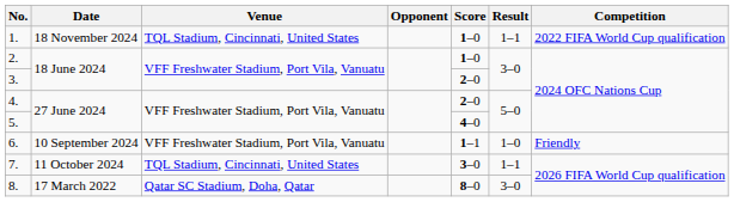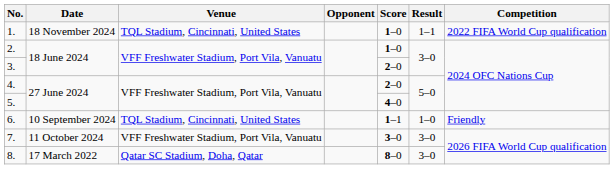 <table class="wikitable" style="font-size:100%;">
 <tr>
 <th>No.</th>
 <th>Date</th>
 <th>Venue</th>
 <th>Opponent</th>
 <th>Score</th>
 <th>Result</th>
 <th>Competition</th>
 </tr>
 <tr>
 <td>1.</td>
 <td>18 November 2024</td>
 <td><a href='#'>TQL Stadium</a>, <a href='#'>Cincinnati</a>, <a href='#'>United States</a></td>
 <td></td>
 <td align=center><strong>1</strong>–0</td>
 <td align=center>1–1</td>
 <td><a href='#'>2022 FIFA World Cup qualification</a></td>
 </tr>
 <tr>
 <td>2.</td>
 <td rowspan=2>18 June 2024</td>
 <td rowspan=2><a href='#'>VFF Freshwater Stadium</a>, <a href='#'>Port Vila</a>, <a href='#'>Vanuatu</a></td>
 <td rowspan=2></td>
 <td align=center><strong>1</strong>–0</td>
 <td rowspan=2 align=center>3–0</td>
 <td rowspan=4><a href='#'>2024 OFC Nations Cup</a></td>
 </tr>
 <tr>
 <td>3.</td>
 <td align=center><strong>2</strong>–0</td>
 </tr>
 <tr>
 <td>4.</td>
 <td rowspan=2>27 June 2024</td>
 <td rowspan=2>VFF Freshwater Stadium, Port Vila, Vanuatu</td>
 <td rowspan=2></td>
 <td align=center><strong>2</strong>–0</td>
 <td rowspan=2 align=center>5–0</td>
 </tr>
 <tr>
 <td>5.</td>
 <td align=center><strong>4</strong>–0</td>
 </tr>
 <tr>
 <td>6.</td>
 <td>10 September 2024</td>
-<td>VFF Freshwater Stadium, Port Vila, Vanuatu</td>
+<td><a href='#'>TQL Stadium</a>, <a href='#'>Cincinnati</a>, <a href='#'>United States</a></td>
 <td></td>
 <td align=center><strong>1</strong>–1</td>
 <td align=center>1–0</td>
 <td><a href='#'>Friendly</a></td>
 </tr>
 <tr>
 <td>7.</td>
 <td>11 October 2024</td>
-<td><a href='#'>TQL Stadium</a>, <a href='#'>Cincinnati</a>, <a href='#'>United States</a></td>
+<td>VFF Freshwater Stadium, Port Vila, Vanuatu</td>
 <td></td>
 <td align=center><strong>3</strong>–0</td>
-<td align=center>1–1</td>
+<td align=center>3–0</td>
 <td rowspan=2><a href='#'>2026 FIFA World Cup qualification</a></td>
 </tr>
 <tr>
 <td>8.</td>
 <td>17 March 2022</td>
 <td><a href='#'>Qatar SC Stadium</a>, <a href='#'>Doha</a>, <a href='#'>Qatar</a></td>
 <td></td>
 <td align=center><strong>8</strong>–0</td>
 <td align=center>3–0</td>
 </tr>
 </table>
